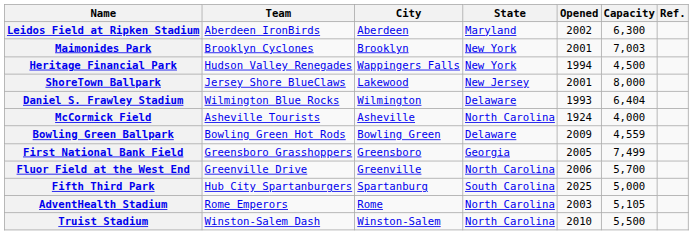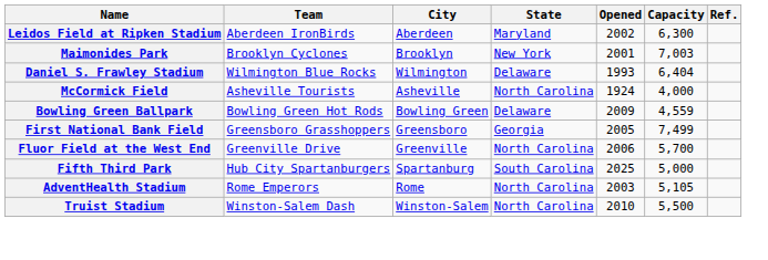 <table class="wikitable sortable plainrowheaders">
 <tr>
 <th>Name</th>
 <th>Team</th>
 <th>City</th>
 <th>State</th>
 <th>Opened</th>
 <th data-sort-type="number">Capacity</th>
 <th class="unsortable">Ref.</th>
 </tr>
 <tr>
 <th scope="row"><a href='#'>Leidos Field at Ripken Stadium</a></th>
 <td><a href='#'>Aberdeen IronBirds</a></td>
 <td><a href='#'>Aberdeen</a></td>
 <td><a href='#'>Maryland</a></td>
 <td align="center">2002</td>
 <td align="center">6,300</td>
 <td></td>
 </tr>
 <tr>
 <th scope="row"><a href='#'>Maimonides Park</a></th>
 <td><a href='#'>Brooklyn Cyclones</a></td>
 <td><a href='#'>Brooklyn</a></td>
 <td><a href='#'>New York</a></td>
 <td align="center">2001</td>
 <td align="center">7,003</td>
-<td></td>
-</tr>
-<tr>
-<th scope="row"><a href='#'>Heritage Financial Park</a></th>
-<td><a href='#'>Hudson Valley Renegades</a></td>
-<td><a href='#'>Wappingers Falls</a></td>
-<td><a href='#'>New York</a></td>
-<td align="center">1994</td>
-<td align="center">4,500</td>
-<td></td>
-</tr>
-<tr>
-<th scope="row"><a href='#'>ShoreTown Ballpark</a></th>
-<td><a href='#'>Jersey Shore BlueClaws</a></td>
-<td><a href='#'>Lakewood</a></td>
-<td><a href='#'>New Jersey</a></td>
-<td align="center">2001</td>
-<td align="center">8,000</td>
 <td></td>
 </tr>
 <tr>
 <th scope="row"><a href='#'>Daniel S. Frawley Stadium</a></th>
 <td><a href='#'>Wilmington Blue Rocks</a></td>
 <td><a href='#'>Wilmington</a></td>
 <td><a href='#'>Delaware</a></td>
 <td align="center">1993</td>
 <td align="center">6,404</td>
 <td></td>
 </tr>
 <tr>
 <th scope="row"><a href='#'>McCormick Field</a></th>
 <td><a href='#'>Asheville Tourists</a></td>
 <td><a href='#'>Asheville</a></td>
 <td><a href='#'>North Carolina</a></td>
 <td align="center">1924</td>
 <td align="center">4,000</td>
 <td></td>
 </tr>
 <tr>
 <th scope="row"><a href='#'>Bowling Green Ballpark</a></th>
 <td><a href='#'>Bowling Green Hot Rods</a></td>
 <td><a href='#'>Bowling Green</a></td>
 <td><a href='#'>Delaware</a></td>
 <td align="center">2009</td>
 <td align="center">4,559</td>
 <td></td>
 </tr>
 <tr>
 <th scope="row"><a href='#'>First National Bank Field</a></th>
 <td><a href='#'>Greensboro Grasshoppers</a></td>
 <td><a href='#'>Greensboro</a></td>
 <td><a href='#'>Georgia</a></td>
 <td align="center">2005</td>
 <td align="center">7,499</td>
 <td></td>
 </tr>
 <tr>
 <th scope="row"><a href='#'>Fluor Field at the West End</a></th>
 <td><a href='#'>Greenville Drive</a></td>
 <td><a href='#'>Greenville</a></td>
 <td><a href='#'>North Carolina</a></td>
 <td align="center">2006</td>
 <td align="center">5,700</td>
 <td></td>
 </tr>
 <tr>
 <th scope="row"><a href='#'>Fifth Third Park</a></th>
 <td><a href='#'>Hub City Spartanburgers</a></td>
 <td><a href='#'>Spartanburg</a></td>
 <td><a href='#'>South Carolina</a></td>
 <td align="center">2025</td>
 <td align="center">5,000</td>
 <td></td>
 </tr>
 <tr>
 <th scope="row"><a href='#'>AdventHealth Stadium</a></th>
 <td><a href='#'>Rome Emperors</a></td>
 <td><a href='#'>Rome</a></td>
 <td><a href='#'>North Carolina</a></td>
 <td align="center">2003</td>
 <td align="center">5,105</td>
 <td></td>
 </tr>
 <tr>
 <th scope="row"><a href='#'>Truist Stadium</a></th>
 <td><a href='#'>Winston-Salem Dash</a></td>
 <td><a href='#'>Winston-Salem</a></td>
 <td><a href='#'>North Carolina</a></td>
 <td align="center">2010</td>
 <td align="center">5,500</td>
 <td></td>
 </tr>
 </table>
